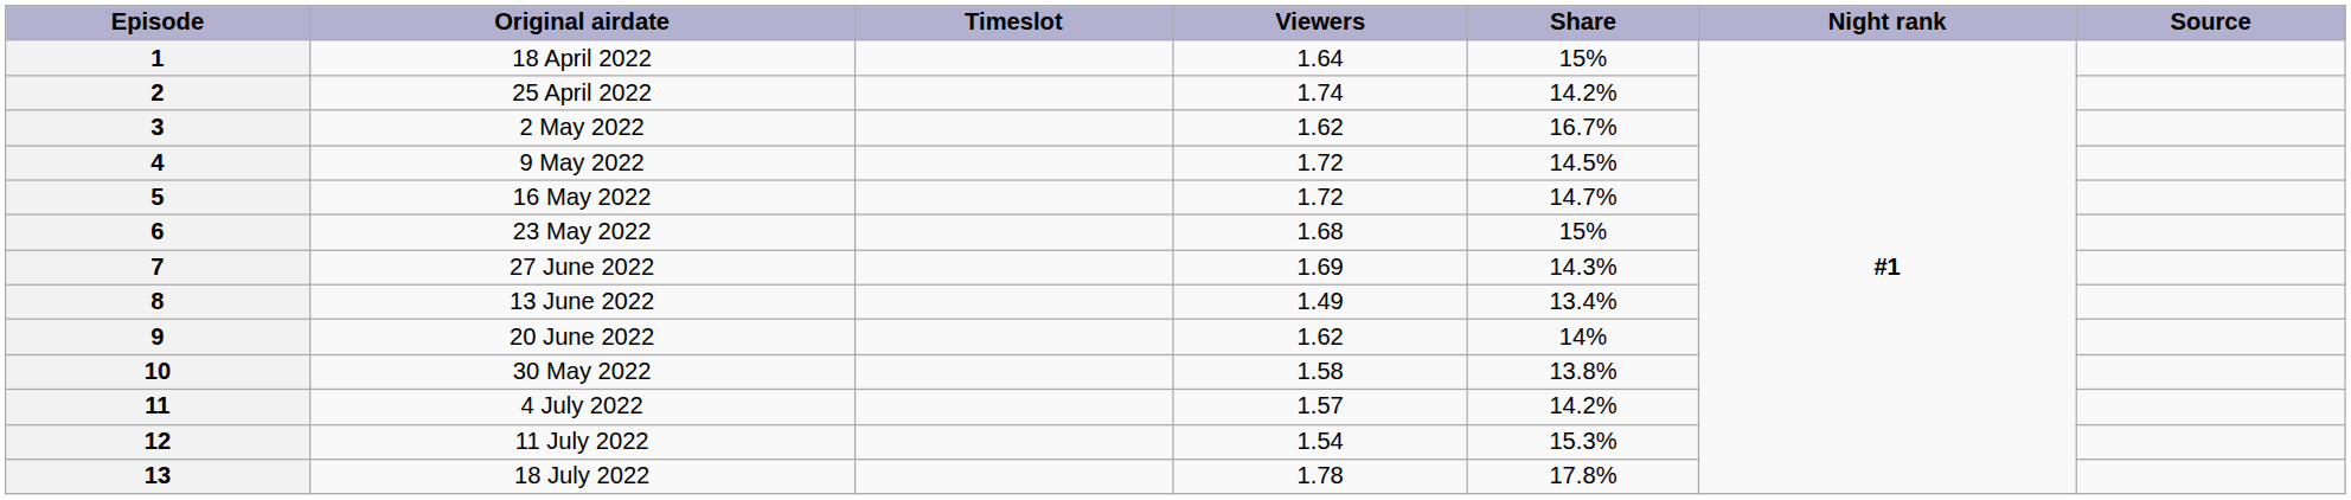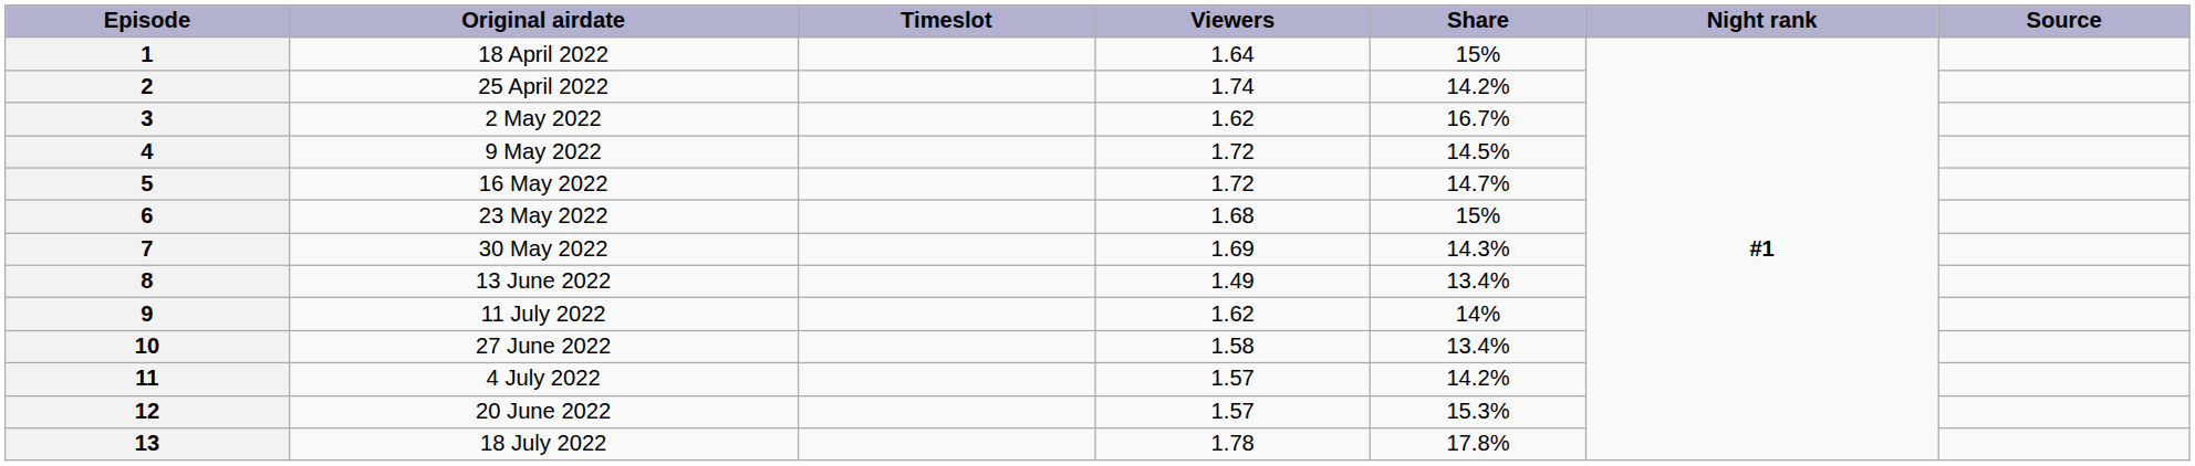 <table class="wikitable plainrowheaders" style="text-align:center; line-height:16px; width:99%">
 <tr style="background:#B2B1CF">
 <td><strong>Episode</strong></td>
 <td><strong>Original airdate</strong></td>
 <td><strong>Timeslot</strong></td>
 <td><strong>Viewers<br></strong></td>
 <td><strong>Share</strong></td>
 <td><strong>Night rank</strong></td>
 <td><strong>Source</strong></td>
 </tr>
 <tr>
 <th>1</th>
 <td>18 April 2022</td>
 <td></td>
 <td>1.64</td>
 <td>15%</td>
 <td rowspan="13"><strong>#1</strong></td>
 <td></td>
 </tr>
 <tr>
 <th>2</th>
 <td>25 April 2022</td>
 <td></td>
 <td>1.74</td>
 <td>14.2%</td>
 <td></td>
 </tr>
 <tr>
 <th>3</th>
 <td>2 May 2022</td>
 <td></td>
 <td>1.62</td>
 <td>16.7%</td>
 <td></td>
 </tr>
 <tr>
 <th>4</th>
 <td>9 May 2022</td>
 <td></td>
 <td>1.72</td>
 <td>14.5%</td>
 <td></td>
 </tr>
 <tr>
 <th>5</th>
 <td>16 May 2022</td>
 <td></td>
 <td>1.72</td>
 <td>14.7%</td>
 <td></td>
 </tr>
 <tr>
 <th>6</th>
 <td>23 May 2022</td>
 <td></td>
 <td>1.68</td>
 <td>15%</td>
 <td></td>
 </tr>
 <tr>
 <th>7</th>
-<td>27 June 2022</td>
+<td>30 May 2022</td>
 <td></td>
 <td>1.69</td>
 <td>14.3%</td>
 <td></td>
 </tr>
 <tr>
 <th>8</th>
 <td>13 June 2022</td>
 <td></td>
 <td>1.49</td>
 <td>13.4%</td>
 <td></td>
 </tr>
 <tr>
 <th>9</th>
-<td>20 June 2022</td>
+<td>11 July 2022</td>
 <td></td>
 <td>1.62</td>
 <td>14%</td>
 <td></td>
 </tr>
 <tr>
 <th>10</th>
-<td>30 May 2022</td>
+<td>27 June 2022</td>
 <td></td>
 <td>1.58</td>
-<td>13.8%</td>
+<td>13.4%</td>
 <td></td>
 </tr>
 <tr>
 <th>11</th>
 <td>4 July 2022</td>
 <td></td>
 <td>1.57</td>
 <td>14.2%</td>
 <td></td>
 </tr>
 <tr>
 <th>12</th>
-<td>11 July 2022</td>
+<td>20 June 2022</td>
 <td></td>
-<td>1.54</td>
+<td>1.57</td>
 <td>15.3%</td>
 <td></td>
 </tr>
 <tr>
 <th>13</th>
 <td>18 July 2022</td>
 <td></td>
 <td>1.78</td>
 <td>17.8%</td>
 <td></td>
 </tr>
 </table>
